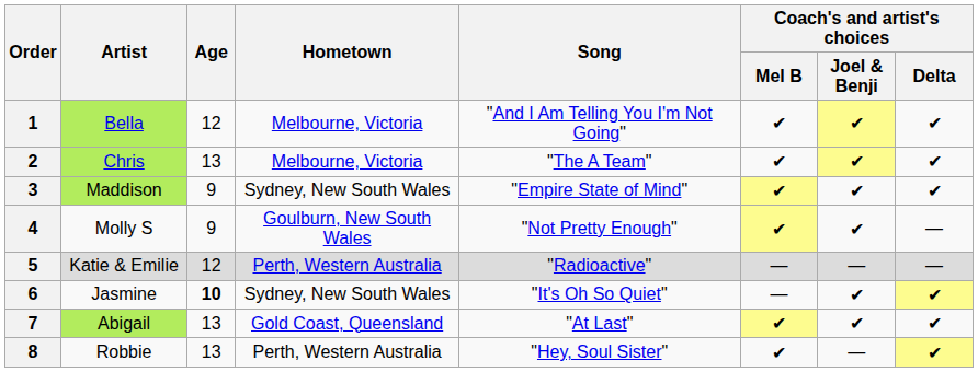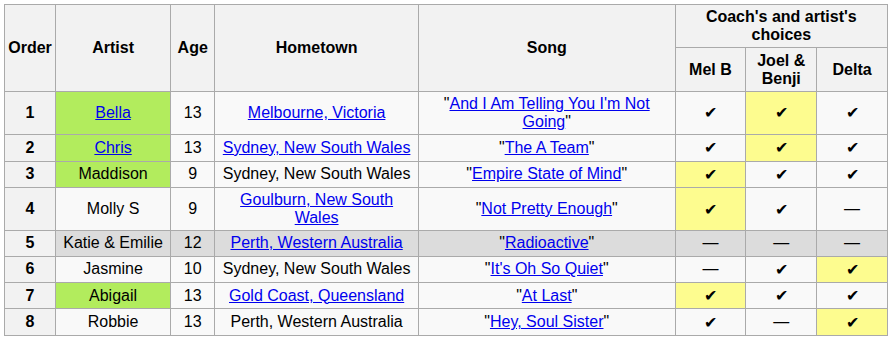 <table class="wikitable" style="text-align:center; width:100%">
 <tr>
 <th scope="col" rowspan="2" style="width:05%">Order</th>
 <th scope="col" rowspan="2" style="width:13%">Artist</th>
 <th scope="col" rowspan="2" style="width:05%">Age</th>
 <th scope="col" rowspan="2" style="width:23%">Hometown</th>
 <th scope="col" rowspan="2" style="width:29%">Song</th>
 <th scope="col" colspan="3" style="width:25%">Coach's and artist's choices</th>
 </tr>
 <tr>
 <th style="width:08%" nowrap>Mel B</th>
 <th style="width:08%">Joel & Benji</th>
 <th style="width:08%">Delta</th>
 </tr>
 <tr>
 <th>1</th>
 <td style="background:#B2EC5D"><a href='#'>Bella</a></td>
-<td>12</td>
+<td>13</td>
 <td><a href='#'>Melbourne, Victoria</a></td>
 <td>"<a href='#'>And I Am Telling You I'm Not Going</a>"</td>
 <td>✔</td>
 <td style="background:#fdfc8f">✔</td>
 <td>✔</td>
 </tr>
 <tr>
 <th>2</th>
 <td style="background:#B2EC5D"><a href='#'>Chris</a></td>
 <td>13</td>
-<td><a href='#'>Melbourne, Victoria</a></td>
+<td><a href='#'>Sydney, New South Wales</a></td>
 <td>"<a href='#'>The A Team</a>"</td>
 <td>✔</td>
 <td style="background:#fdfc8f">✔</td>
 <td>✔</td>
 </tr>
 <tr>
 <th>3</th>
 <td style="background:#B2EC5D">Maddison</td>
 <td>9</td>
 <td>Sydney, New South Wales</td>
 <td>"<a href='#'>Empire State of Mind</a>"</td>
 <td style="background:#fdfc8f">✔</td>
 <td>✔</td>
 <td>✔</td>
 </tr>
 <tr>
 <th>4</th>
 <td>Molly S</td>
 <td>9</td>
 <td><a href='#'>Goulburn, New South Wales</a></td>
 <td>"<a href='#'>Not Pretty Enough</a>"</td>
 <td style="background:#fdfc8f">✔</td>
 <td>✔</td>
 <td>—</td>
 </tr>
 <tr style="background:#DCDCDC">
 <th>5</th>
 <td>Katie & Emilie</td>
 <td>12</td>
 <td><a href='#'>Perth, Western Australia</a></td>
 <td>"<a href='#'>Radioactive</a>"</td>
 <td>—</td>
 <td>—</td>
 <td>—</td>
 </tr>
 <tr>
 <th>6</th>
 <td>Jasmine</td>
-<td><strong>10</strong></td>
+<td>10</td>
 <td>Sydney, New South Wales</td>
 <td>"<a href='#'>It's Oh So Quiet</a>"</td>
 <td>—</td>
 <td>✔</td>
 <td style="background:#fdfc8f">✔</td>
 </tr>
 <tr>
 <th>7</th>
 <td style="background:#B2EC5D">Abigail</td>
 <td>13</td>
 <td><a href='#'>Gold Coast, Queensland</a></td>
 <td>"<a href='#'>At Last</a>"</td>
 <td style="background:#fdfc8f">✔</td>
 <td>✔</td>
 <td>✔</td>
 </tr>
 <tr>
 <th>8</th>
 <td>Robbie</td>
 <td>13</td>
 <td>Perth, Western Australia</td>
 <td>"<a href='#'>Hey, Soul Sister</a>"</td>
 <td>✔</td>
 <td>—</td>
 <td style="background:#fdfc8f">✔</td>
 </tr>
 </table>
